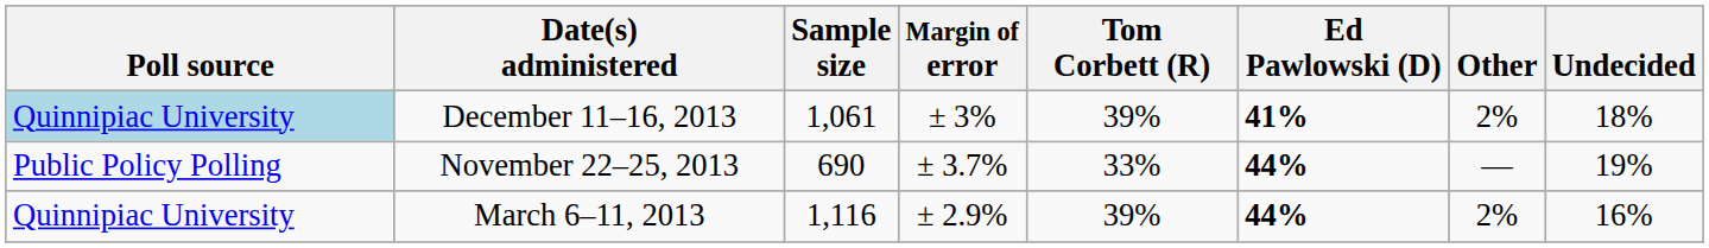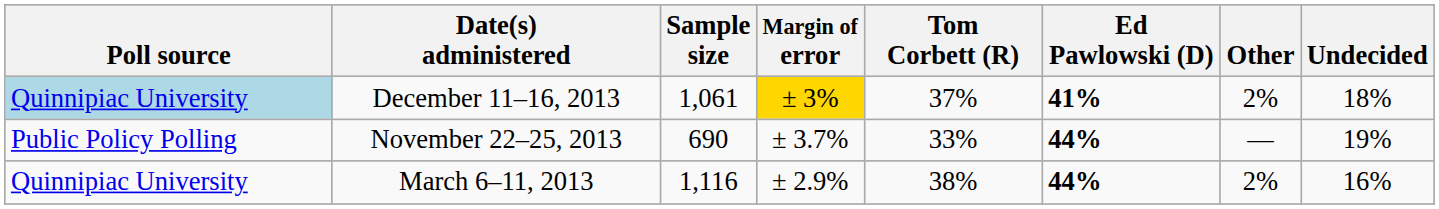 <table class="wikitable">
 <tr valign= bottom>
 <th style="width:190px;">Poll source</th>
 <th style="width:190px;">Date(s)<br>administered</th>
 <th class=small>Sample<br>size</th>
 <th><small>Margin of</small><br>error</th>
 <th style="width:100px;">Tom<br>Corbett (R)</th>
 <th style="width:100px;">Ed<br>Pawlowski (D)</th>
 <th style="width:40px;">Other</th>
 <th style="width:40px;">Undecided</th>
 </tr>
 <tr>
 <td style="background: lightblue;"><a href='#'>Quinnipiac University</a></td>
 <td align=center>December 11–16, 2013</td>
 <td align=center>1,061</td>
-<td align=center>± 3%</td>
-<td align=center>39%</td>
+<td align=center style="background: gold;">± 3%</td>
+<td align=center>37%</td>
 <td><strong>41%</strong></td>
 <td align=center>2%</td>
 <td align=center>18%</td>
 </tr>
 <tr>
 <td><a href='#'>Public Policy Polling</a></td>
 <td align=center>November 22–25, 2013</td>
 <td align=center>690</td>
 <td align=center>± 3.7%</td>
 <td align=center>33%</td>
 <td><strong>44%</strong></td>
 <td align=center>—</td>
 <td align=center>19%</td>
 </tr>
 <tr>
 <td><a href='#'>Quinnipiac University</a></td>
 <td align=center>March 6–11, 2013</td>
 <td align=center>1,116</td>
 <td align=center>± 2.9%</td>
-<td align=center>39%</td>
+<td align=center>38%</td>
 <td><strong>44%</strong></td>
 <td align=center>2%</td>
 <td align=center>16%</td>
 </tr>
 </table>
